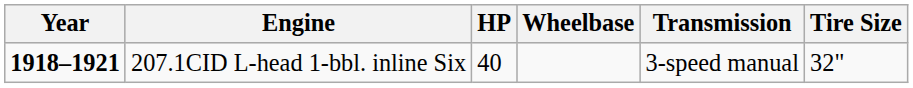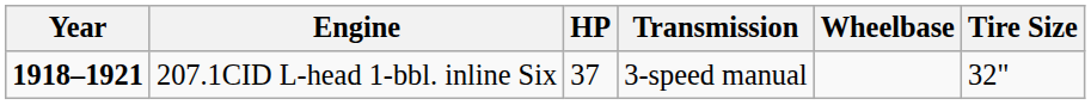 <table class="wikitable">
 <tr>
 <th>Year</th>
 <th>Engine</th>
 <th>HP</th>
+<th>Transmission</th>
 <th>Wheelbase</th>
-<th>Transmission</th>
 <th>Tire Size</th>
 </tr>
 <tr>
 <td><strong>1918–1921</strong></td>
 <td>207.1CID L-head 1-bbl. inline Six</td>
-<td>40</td>
+<td>37</td>
+<td>3-speed manual</td>
 <td> </td>
-<td>3-speed manual</td>
 <td>32"</td>
 </tr>
 </table>
